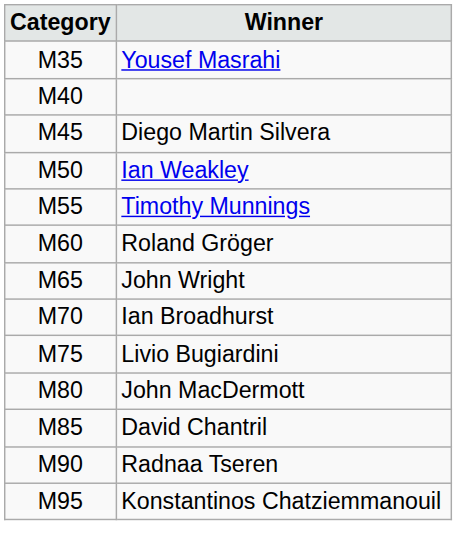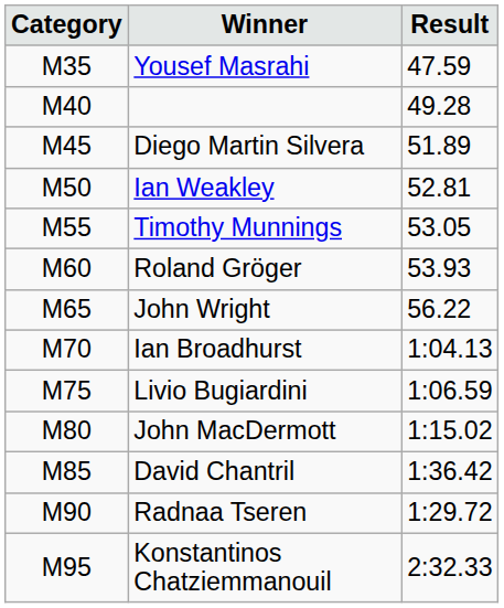 <table class="wikitable" width=35%>
 <tr>
 <td width=15% align="center" bgcolor=#E3E7E6><strong>Category</strong></td>
 <td align="center" bgcolor=#E3E7E6> <strong>Winner</strong></td>
+<td width=15% align="center" bgcolor=#E3E7E6><strong>Result</strong></td>
 </tr>
 <tr>
 <td align="center">M35</td>
 <td> <a href='#'>Yousef Masrahi</a></td>
+<td>47.59</td>
 </tr>
 <tr>
 <td align="center">M40</td>
 <td> </td>
+<td>49.28</td>
 </tr>
 <tr>
 <td align="center">M45</td>
 <td> Diego Martin Silvera</td>
+<td>51.89</td>
 </tr>
 <tr>
 <td align="center">M50</td>
 <td> <a href='#'>Ian Weakley</a></td>
+<td>52.81</td>
 </tr>
 <tr>
 <td align="center">M55</td>
 <td> <a href='#'>Timothy Munnings</a></td>
+<td>53.05</td>
 </tr>
 <tr>
 <td align="center">M60</td>
 <td> Roland Gröger</td>
+<td>53.93</td>
 </tr>
 <tr>
 <td align="center">M65</td>
 <td> John Wright</td>
+<td>56.22</td>
 </tr>
 <tr>
 <td align="center">M70</td>
 <td> Ian Broadhurst</td>
+<td>1:04.13</td>
 </tr>
 <tr>
 <td align="center">M75</td>
 <td> Livio Bugiardini</td>
+<td>1:06.59</td>
 </tr>
 <tr>
 <td align="center">M80</td>
 <td> John MacDermott</td>
+<td>1:15.02</td>
 </tr>
 <tr>
 <td align="center">M85</td>
 <td> David Chantril</td>
+<td>1:36.42</td>
 </tr>
 <tr>
 <td align="center">M90</td>
 <td> Radnaa Tseren</td>
+<td>1:29.72</td>
 </tr>
 <tr>
 <td align="center">M95</td>
 <td> Konstantinos Chatziemmanouil</td>
+<td>2:32.33</td>
 </tr>
 </table>
